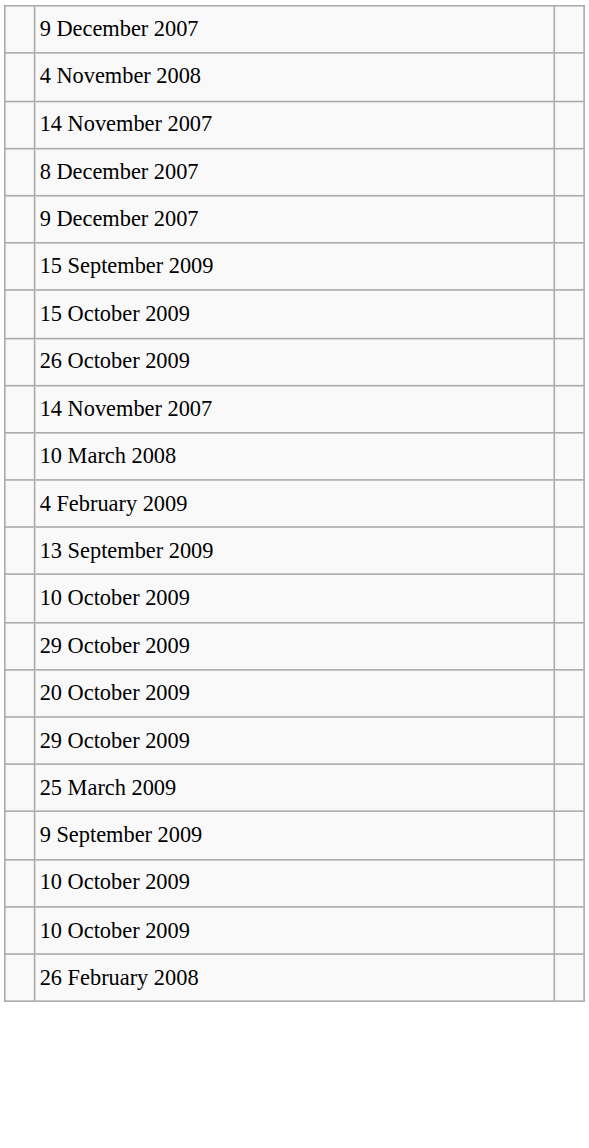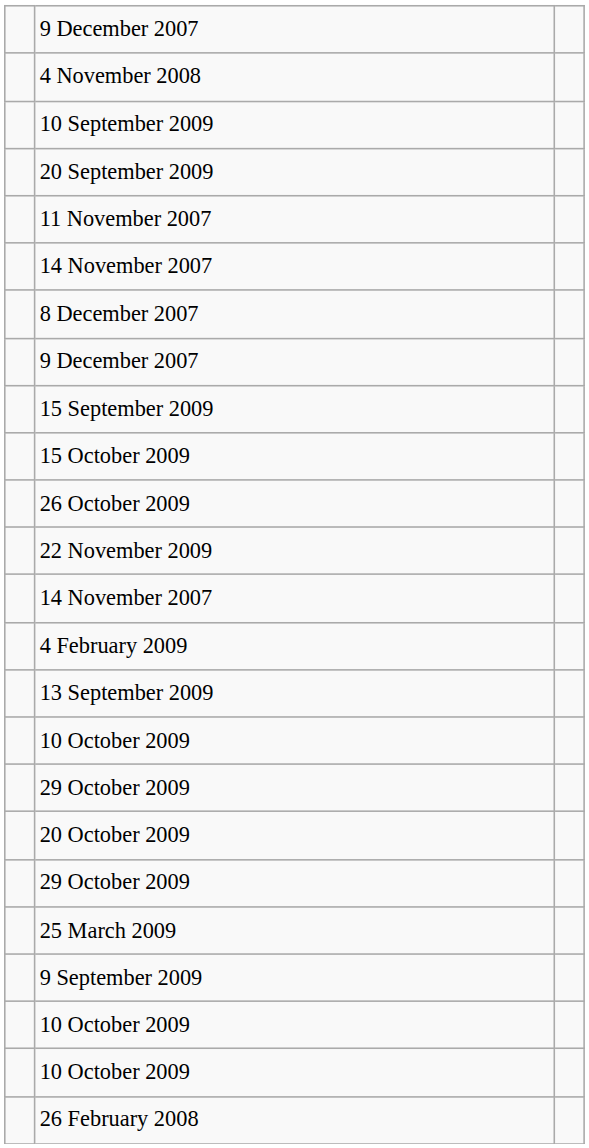 <table class="wikitable" style="font-size: 89%; float: left; width: 26em; margin-right: 1em; line-height: 1.65em"!important; height: 675px;>
 <tr>
 <td></td>
 <td>9 December 2007</td>
 <td></td>
 </tr>
 <tr>
 <td></td>
 <td>4 November 2008</td>
+<td></td>
+</tr>
+<tr>
+<td></td>
+<td>10 September 2009</td>
+<td></td>
+</tr>
+<tr>
+<td></td>
+<td>20 September 2009</td>
+<td></td>
+</tr>
+<tr>
+<td></td>
+<td>11 November 2007</td>
 <td></td>
 </tr>
 <tr>
 <td></td>
 <td>14 November 2007</td>
 <td></td>
 </tr>
 <tr>
 <td></td>
 <td>8 December 2007</td>
 <td></td>
 </tr>
 <tr>
 <td></td>
 <td>9 December 2007</td>
 <td></td>
 </tr>
 <tr>
 <td></td>
 <td>15 September 2009</td>
 <td></td>
 </tr>
 <tr>
 <td></td>
 <td>15 October 2009</td>
 <td></td>
 </tr>
 <tr>
 <td></td>
 <td>26 October 2009</td>
 <td></td>
 </tr>
 <tr>
 <td></td>
-<td>14 November 2007</td>
+<td>22 November 2009</td>
 <td></td>
 </tr>
 <tr>
 <td></td>
-<td>10 March 2008</td>
+<td>14 November 2007</td>
 <td></td>
 </tr>
 <tr>
 <td></td>
 <td>4 February 2009</td>
 <td></td>
 </tr>
 <tr>
 <td></td>
 <td>13 September 2009</td>
 <td></td>
 </tr>
 <tr>
 <td></td>
 <td>10 October 2009</td>
 <td></td>
 </tr>
 <tr>
 <td></td>
 <td>29 October 2009</td>
 <td></td>
 </tr>
 <tr>
 <td></td>
 <td>20 October 2009</td>
 <td></td>
 </tr>
 <tr>
 <td></td>
 <td>29 October 2009</td>
 <td></td>
 </tr>
 <tr>
 <td></td>
 <td>25 March 2009</td>
 <td></td>
 </tr>
 <tr>
 <td></td>
 <td>9 September 2009</td>
 <td></td>
 </tr>
 <tr>
 <td></td>
 <td>10 October 2009</td>
 <td></td>
 </tr>
 <tr>
 <td></td>
 <td>10 October 2009</td>
 <td></td>
 </tr>
 <tr>
 <td></td>
 <td>26 February 2008</td>
 <td></td>
 </tr>
 </table>
